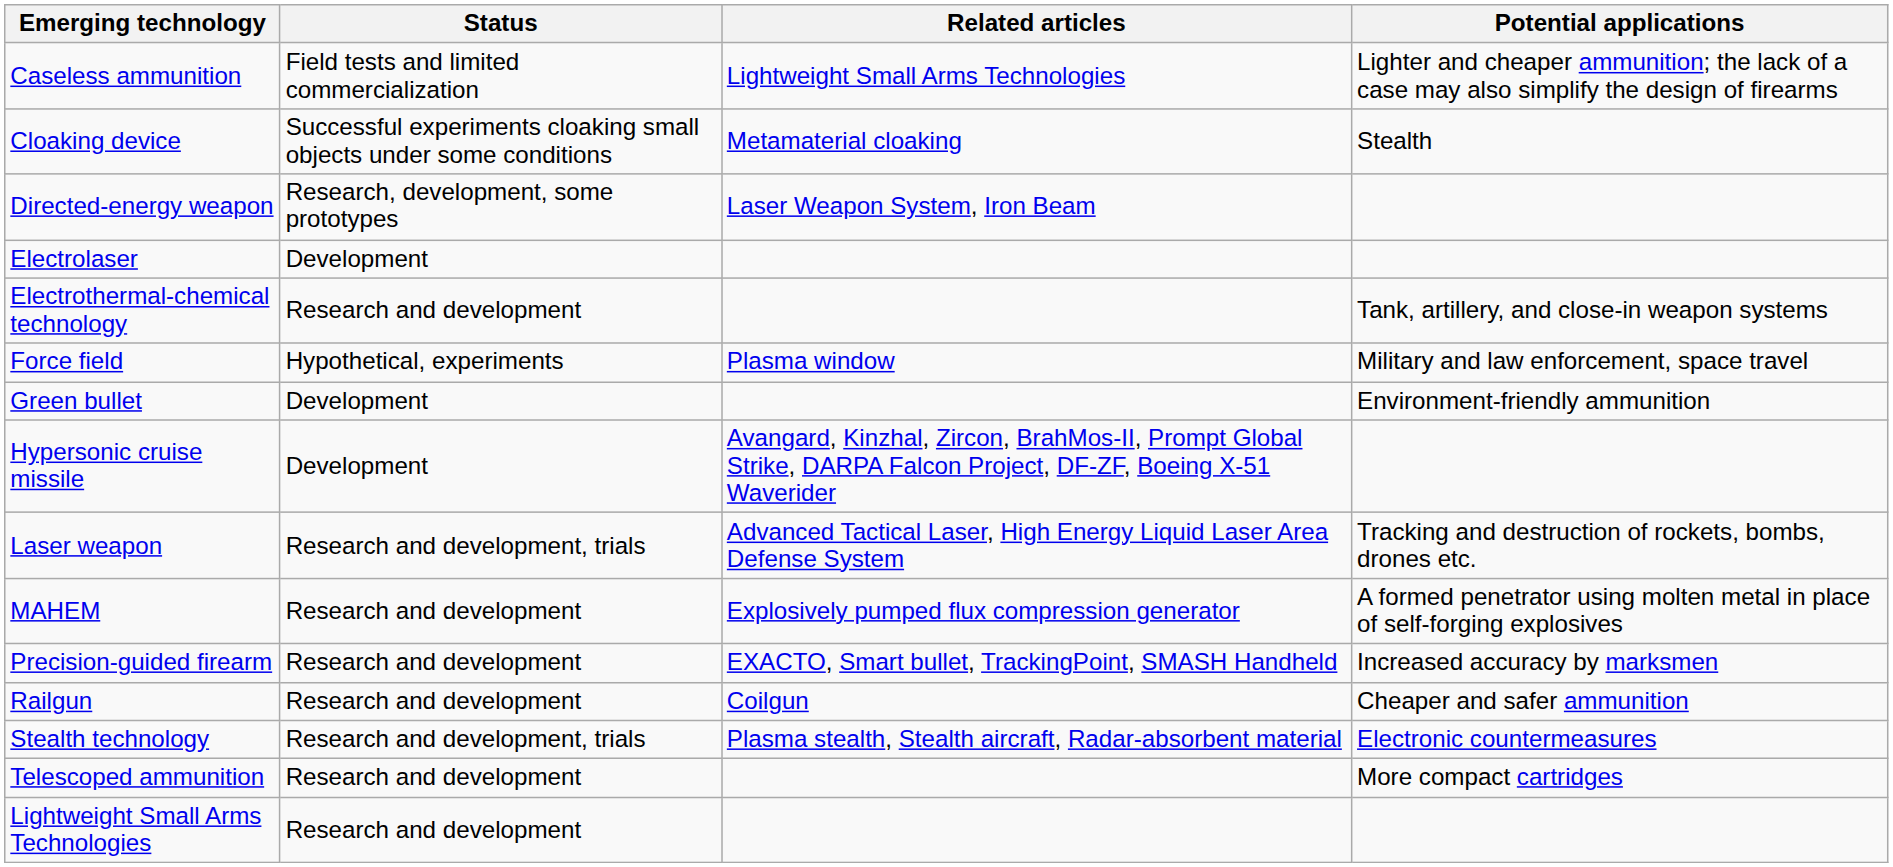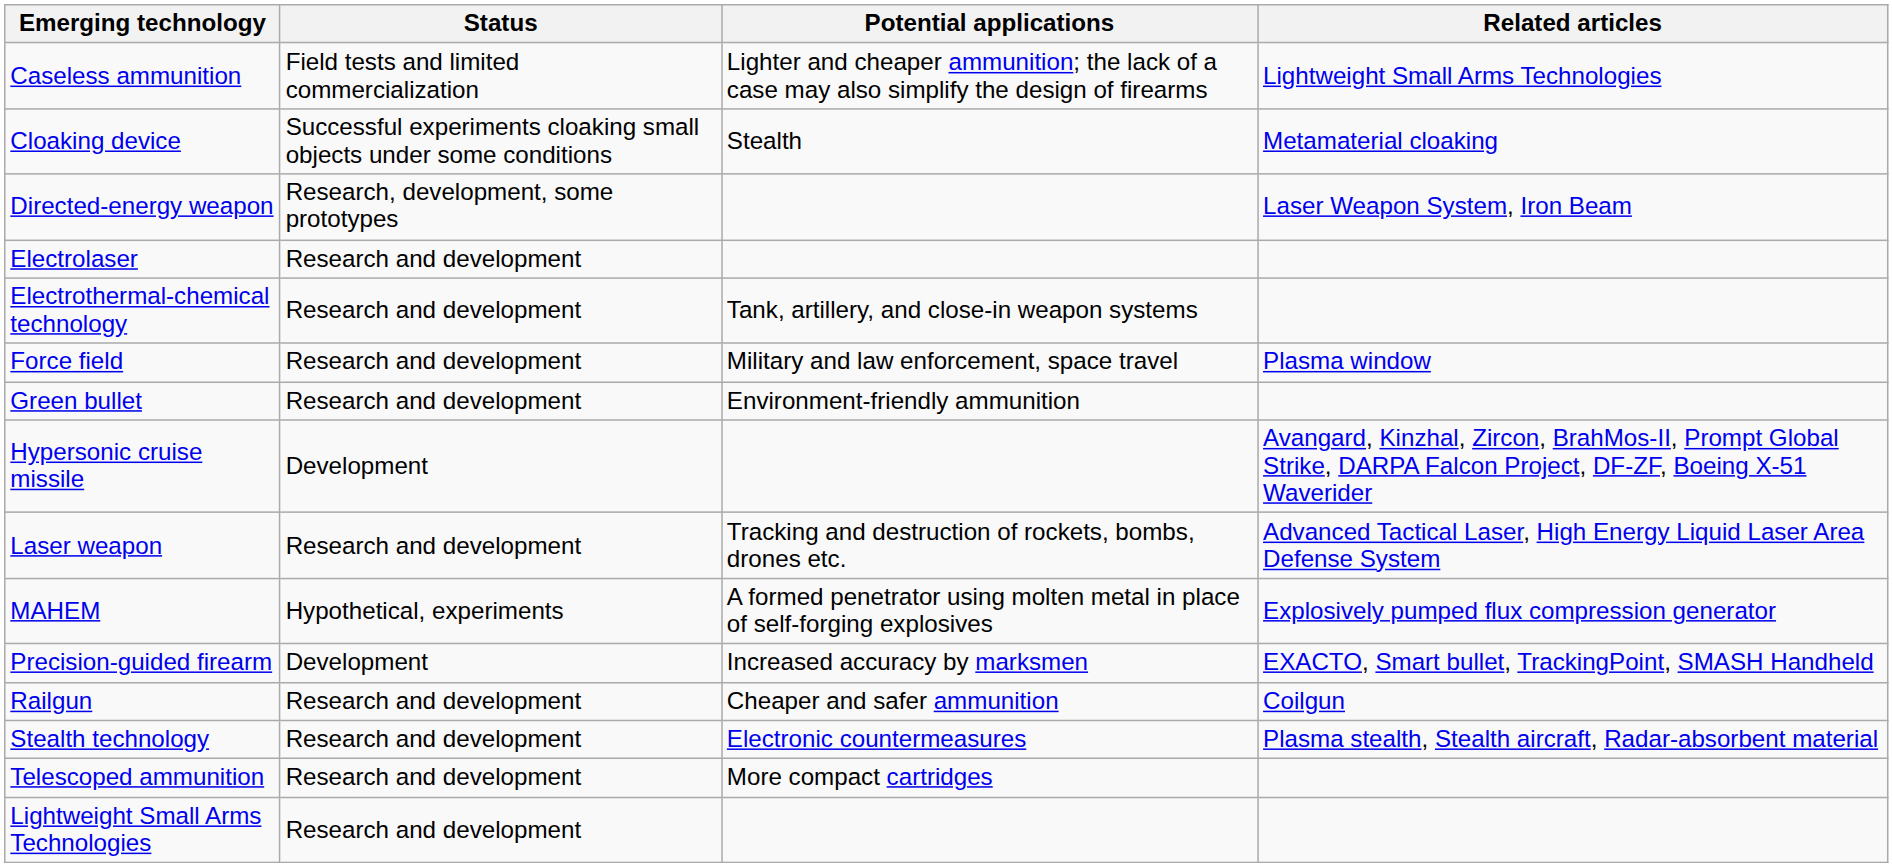 <table class="wikitable sortable">
 <tr>
 <th>Emerging technology</th>
 <th>Status</th>
+<th>Potential applications</th>
 <th>Related articles</th>
-<th>Potential applications</th>
 </tr>
 <tr>
 <td><a href='#'>Caseless ammunition</a></td>
 <td>Field tests and limited commercialization</td>
+<td>Lighter and cheaper <a href='#'>ammunition</a>; the lack of a case may also simplify the design of firearms</td>
 <td><a href='#'>Lightweight Small Arms Technologies</a></td>
-<td>Lighter and cheaper <a href='#'>ammunition</a>; the lack of a case may also simplify the design of firearms</td>
 </tr>
 <tr>
 <td><a href='#'>Cloaking device</a></td>
 <td>Successful experiments cloaking small objects under some conditions</td>
+<td>Stealth</td>
 <td><a href='#'>Metamaterial cloaking</a></td>
-<td>Stealth</td>
 </tr>
 <tr>
 <td><a href='#'>Directed-energy weapon</a></td>
 <td>Research, development, some prototypes</td>
+<td></td>
 <td><a href='#'>Laser Weapon System</a>, <a href='#'>Iron Beam</a></td>
-<td></td>
 </tr>
 <tr>
 <td><a href='#'>Electrolaser</a></td>
-<td>Development</td>
+<td>Research and development</td>
 <td></td>
 <td></td>
 </tr>
 <tr>
 <td><a href='#'>Electrothermal-chemical technology</a></td>
 <td>Research and development</td>
+<td>Tank, artillery, and close-in weapon systems</td>
 <td></td>
-<td>Tank, artillery, and close-in weapon systems</td>
 </tr>
 <tr>
 <td><a href='#'>Force field</a></td>
-<td>Hypothetical, experiments</td>
+<td>Research and development</td>
+<td>Military and law enforcement, space travel</td>
 <td><a href='#'>Plasma window</a></td>
-<td>Military and law enforcement, space travel</td>
 </tr>
 <tr>
 <td><a href='#'>Green bullet</a></td>
-<td>Development</td>
+<td>Research and development</td>
+<td>Environment-friendly ammunition</td>
 <td></td>
-<td>Environment-friendly ammunition</td>
 </tr>
 <tr>
 <td><a href='#'>Hypersonic cruise missile</a></td>
 <td>Development</td>
+<td></td>
 <td><a href='#'>Avangard</a>, <a href='#'>Kinzhal</a>, <a href='#'>Zircon</a>, <a href='#'>BrahMos-II</a>, <a href='#'>Prompt Global Strike</a>, <a href='#'>DARPA Falcon Project</a>, <a href='#'>DF-ZF</a>, <a href='#'>Boeing X-51 Waverider</a></td>
-<td></td>
 </tr>
 <tr>
 <td><a href='#'>Laser weapon</a></td>
-<td>Research and development, trials</td>
+<td>Research and development</td>
+<td>Tracking and destruction of rockets, bombs, drones etc.</td>
 <td><a href='#'>Advanced Tactical Laser</a>, <a href='#'>High Energy Liquid Laser Area Defense System</a></td>
-<td>Tracking and destruction of rockets, bombs, drones etc.</td>
 </tr>
 <tr>
 <td><a href='#'>MAHEM</a></td>
-<td>Research and development</td>
+<td>Hypothetical, experiments</td>
+<td>A formed penetrator using molten metal in place of self-forging explosives</td>
 <td><a href='#'>Explosively pumped flux compression generator</a></td>
-<td>A formed penetrator using molten metal in place of self-forging explosives</td>
 </tr>
 <tr>
 <td><a href='#'>Precision-guided firearm</a></td>
-<td>Research and development</td>
+<td>Development</td>
+<td>Increased accuracy by <a href='#'>marksmen</a></td>
 <td><a href='#'>EXACTO</a>, <a href='#'>Smart bullet</a>, <a href='#'>TrackingPoint</a>, <a href='#'>SMASH Handheld</a></td>
-<td>Increased accuracy by <a href='#'>marksmen</a></td>
 </tr>
 <tr>
 <td><a href='#'>Railgun</a></td>
 <td>Research and development</td>
+<td>Cheaper and safer <a href='#'>ammunition</a></td>
 <td><a href='#'>Coilgun</a></td>
-<td>Cheaper and safer <a href='#'>ammunition</a></td>
 </tr>
 <tr>
 <td><a href='#'>Stealth technology</a></td>
-<td>Research and development, trials</td>
+<td>Research and development</td>
+<td><a href='#'>Electronic countermeasures</a></td>
 <td><a href='#'>Plasma stealth</a>, <a href='#'>Stealth aircraft</a>, <a href='#'>Radar-absorbent material</a></td>
-<td><a href='#'>Electronic countermeasures</a></td>
 </tr>
 <tr>
 <td><a href='#'>Telescoped ammunition</a></td>
 <td>Research and development</td>
+<td>More compact <a href='#'>cartridges</a></td>
 <td></td>
-<td>More compact <a href='#'>cartridges</a></td>
 </tr>
 <tr>
 <td><a href='#'>Lightweight Small Arms Technologies</a></td>
 <td>Research and development</td>
 <td></td>
 <td></td>
 </tr>
 </table>
